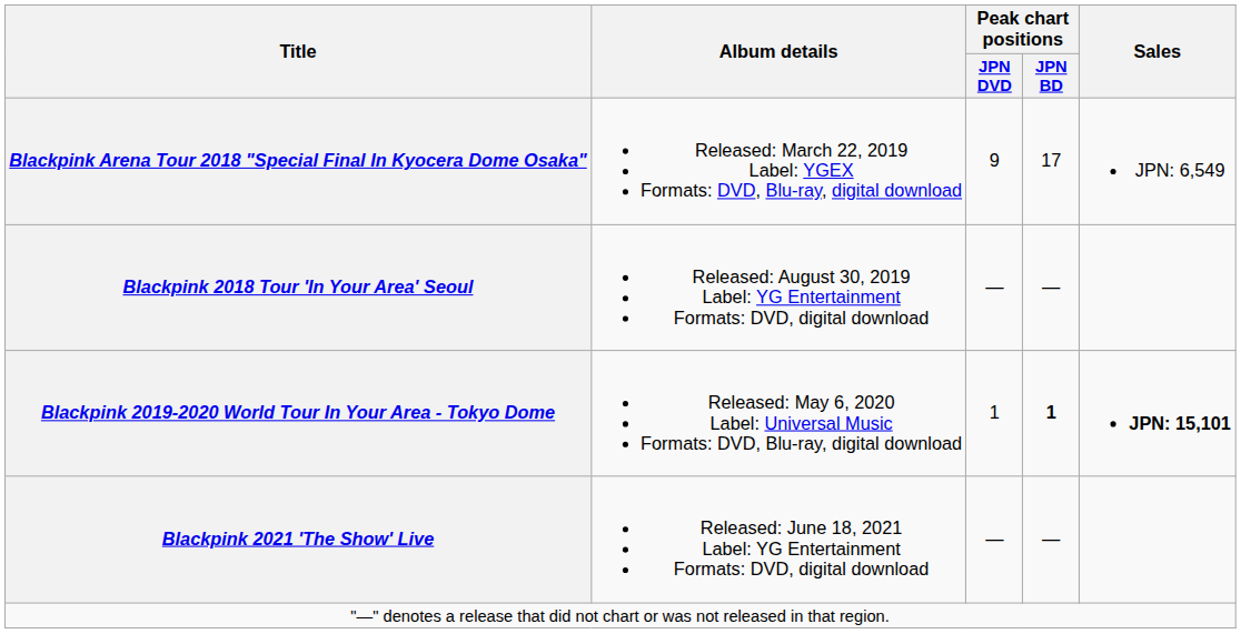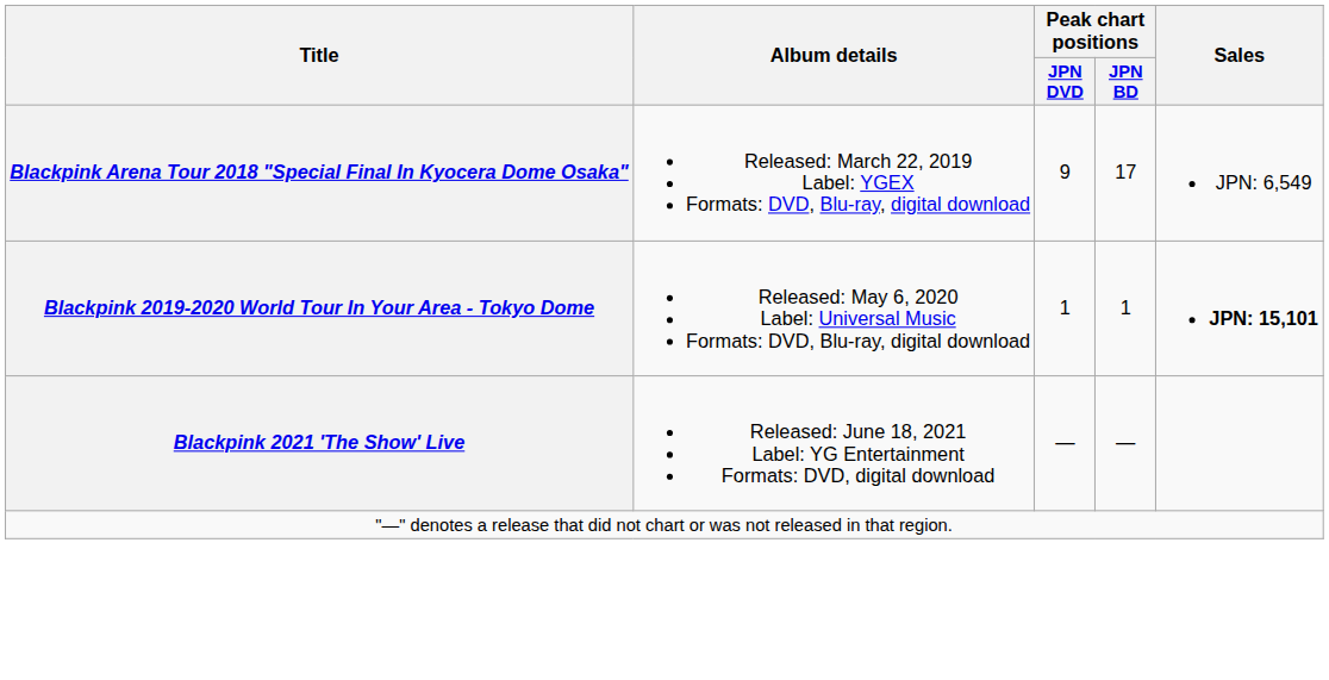 <table class="wikitable plainrowheaders" style="text-align:center;">
 <tr>
 <th scope="col" rowspan="2">Title</th>
 <th scope="col" rowspan="2">Album details</th>
 <th scope="col" colspan="2">Peak chart positions</th>
 <th scope="col" rowspan="2">Sales</th>
 </tr>
 <tr>
 <th scope="col" style="width:3em;font-size:90%;"><a href='#'>JPN<br>DVD</a><br></th>
 <th scope="col" style="width:3em;font-size:90%;"><a href='#'>JPN<br>BD</a><br></th>
 </tr>
 <tr>
 <th scope="row"><em><a href='#'>Blackpink Arena Tour 2018 "Special Final In Kyocera Dome Osaka"</a></em></th>
 <td><br><ul><li>Released: March 22, 2019</li><li>Label: <a href='#'>YGEX</a></li><li>Formats: <a href='#'>DVD</a>, <a href='#'>Blu-ray</a>, <a href='#'>digital download</a></li></ul></td>
 <td>9</td>
 <td>17</td>
 <td><br><ul><li>JPN: 6,549</li></ul></td>
 </tr>
 <tr>
-<th scope="row"><em><a href='#'>Blackpink 2018 Tour 'In Your Area' Seoul</a></em></th>
-<td><br><ul><li>Released: August 30, 2019</li><li>Label: <a href='#'>YG Entertainment</a></li><li>Formats: DVD, digital download</li></ul></td>
-<td>—</td>
-<td>—</td>
-<td></td>
-</tr>
-<tr>
 <th scope="row"><em><a href='#'>Blackpink 2019-2020 World Tour In Your Area - Tokyo Dome</a></em></th>
 <td><br><ul><li>Released: May 6, 2020</li><li>Label: <a href='#'>Universal Music</a></li><li>Formats: DVD, Blu-ray, digital download</li></ul></td>
 <td>1</td>
-<td><strong>1</strong></td>
+<td>1</td>
 <td><strong><br><ul><li>JPN: 15,101</li></ul></strong></td>
 </tr>
 <tr>
 <th scope="row"><em><a href='#'>Blackpink 2021 'The Show' Live</a></em></th>
 <td><br><ul><li>Released: June 18, 2021</li><li>Label: YG Entertainment</li><li>Formats: DVD, digital download</li></ul></td>
 <td>—</td>
 <td>—</td>
 <td></td>
 </tr>
 <tr>
 <td colspan="5" style="font-size:90%">"—" denotes a release that did not chart or was not released in that region.</td>
 </tr>
 </table>
